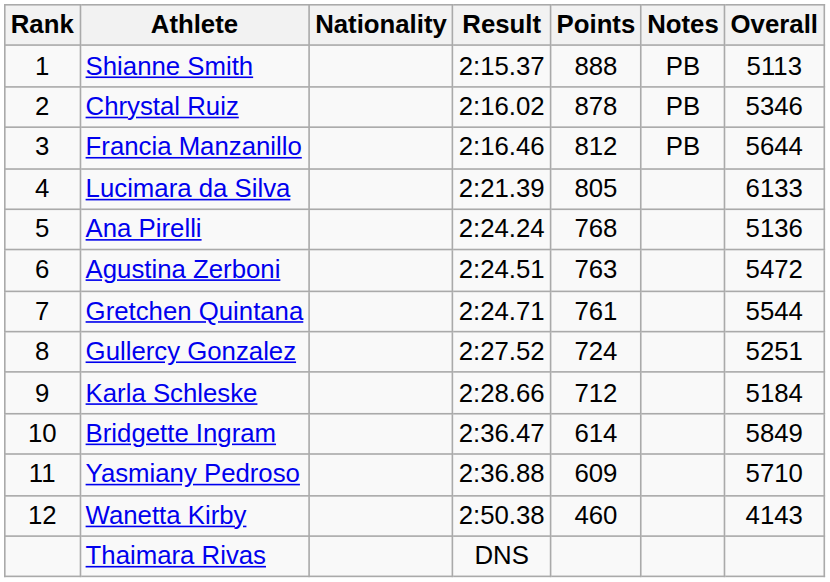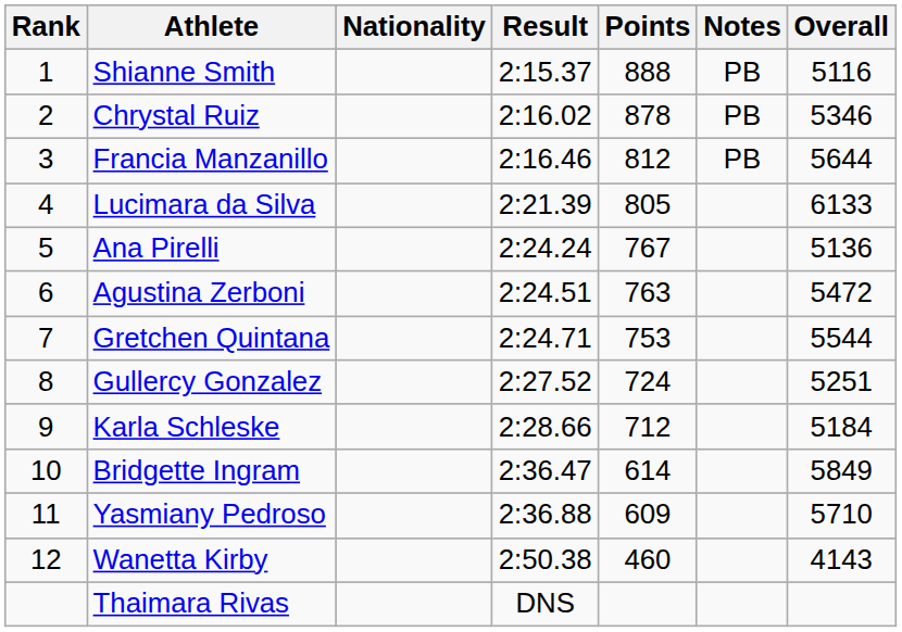 <table class="wikitable sortable" style="text-align:center">
 <tr>
 <th>Rank</th>
 <th>Athlete</th>
 <th>Nationality</th>
 <th>Result</th>
 <th>Points</th>
 <th>Notes</th>
 <th>Overall</th>
 </tr>
 <tr>
 <td>1</td>
 <td align=left><a href='#'>Shianne Smith</a></td>
 <td align=left></td>
 <td>2:15.37</td>
 <td>888</td>
 <td>PB</td>
-<td>5113</td>
+<td>5116</td>
 </tr>
 <tr>
 <td>2</td>
 <td align=left><a href='#'>Chrystal Ruiz</a></td>
 <td align=left></td>
 <td>2:16.02</td>
 <td>878</td>
 <td>PB</td>
 <td>5346</td>
 </tr>
 <tr>
 <td>3</td>
 <td align=left><a href='#'>Francia Manzanillo</a></td>
 <td align=left></td>
 <td>2:16.46</td>
 <td>812</td>
 <td>PB</td>
 <td>5644</td>
 </tr>
 <tr>
 <td>4</td>
 <td align=left><a href='#'>Lucimara da Silva</a></td>
 <td align=left></td>
 <td>2:21.39</td>
 <td>805</td>
 <td></td>
 <td>6133</td>
 </tr>
 <tr>
 <td>5</td>
 <td align=left><a href='#'>Ana Pirelli</a></td>
 <td align=left></td>
 <td>2:24.24</td>
-<td>768</td>
+<td>767</td>
 <td></td>
 <td>5136</td>
 </tr>
 <tr>
 <td>6</td>
 <td align=left><a href='#'>Agustina Zerboni</a></td>
 <td align=left></td>
 <td>2:24.51</td>
 <td>763</td>
 <td></td>
 <td>5472</td>
 </tr>
 <tr>
 <td>7</td>
 <td align=left><a href='#'>Gretchen Quintana</a></td>
 <td align=left></td>
 <td>2:24.71</td>
-<td>761</td>
+<td>753</td>
 <td></td>
 <td>5544</td>
 </tr>
 <tr>
 <td>8</td>
 <td align=left><a href='#'>Gullercy Gonzalez</a></td>
 <td align=left></td>
 <td>2:27.52</td>
 <td>724</td>
 <td></td>
 <td>5251</td>
 </tr>
 <tr>
 <td>9</td>
 <td align=left><a href='#'>Karla Schleske</a></td>
 <td align=left></td>
 <td>2:28.66</td>
 <td>712</td>
 <td></td>
 <td>5184</td>
 </tr>
 <tr>
 <td>10</td>
 <td align=left><a href='#'>Bridgette Ingram</a></td>
 <td align=left></td>
 <td>2:36.47</td>
 <td>614</td>
 <td></td>
 <td>5849</td>
 </tr>
 <tr>
 <td>11</td>
 <td align=left><a href='#'>Yasmiany Pedroso</a></td>
 <td align=left></td>
 <td>2:36.88</td>
 <td>609</td>
 <td></td>
 <td>5710</td>
 </tr>
 <tr>
 <td>12</td>
 <td align=left><a href='#'>Wanetta Kirby</a></td>
 <td align=left></td>
 <td>2:50.38</td>
 <td>460</td>
 <td></td>
 <td>4143</td>
 </tr>
 <tr>
 <td></td>
 <td align=left><a href='#'>Thaimara Rivas</a></td>
 <td align=left></td>
 <td>DNS</td>
 <td></td>
 <td></td>
 <td></td>
 </tr>
 </table>
